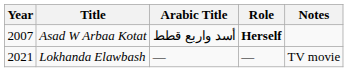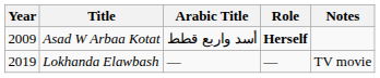 <table class="wikitable">
 <tr>
 <th>Year</th>
 <th>Title</th>
 <th>Arabic Title</th>
 <th>Role</th>
 <th>Notes</th>
 </tr>
 <tr>
-<td>2007</td>
+<td>2009</td>
 <td><em>Asad W Arbaa Kotat</em></td>
 <td>أسد واربع قطط</td>
 <td><strong>Herself</strong></td>
 <td></td>
 </tr>
 <tr>
-<td>2021</td>
+<td>2019</td>
 <td><em>Lokhanda Elawbash</em></td>
 <td>—</td>
 <td>—</td>
 <td>TV movie</td>
 </tr>
 </table>
